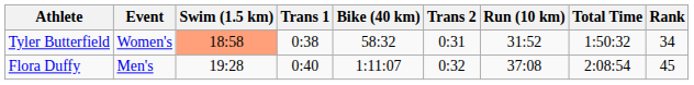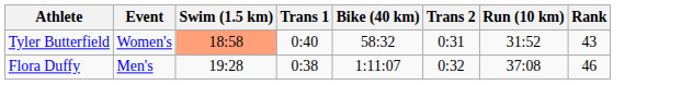 <table class="wikitable" border="1" style="font-size:90%">
 <tr>
 <th>Athlete</th>
 <th>Event</th>
 <th>Swim (1.5 km)</th>
 <th>Trans 1</th>
 <th>Bike (40 km)</th>
 <th>Trans 2</th>
 <th>Run (10 km)</th>
-<th>Total Time</th>
 <th>Rank</th>
 </tr>
 <tr align=center>
 <td align=left><a href='#'>Tyler Butterfield</a></td>
 <td align=left><a href='#'>Women's</a></td>
 <td style="background: lightsalmon;">18:58</td>
-<td>0:38</td>
+<td>0:40</td>
 <td>58:32</td>
 <td>0:31</td>
 <td>31:52</td>
-<td>1:50:32</td>
-<td>34</td>
+<td>43</td>
 </tr>
 <tr align=center>
 <td align=left><a href='#'>Flora Duffy</a></td>
 <td align=left><a href='#'>Men's</a></td>
 <td>19:28</td>
-<td>0:40</td>
+<td>0:38</td>
 <td>1:11:07</td>
 <td>0:32</td>
 <td>37:08</td>
-<td>2:08:54</td>
-<td>45</td>
+<td>46</td>
 </tr>
 </table>
